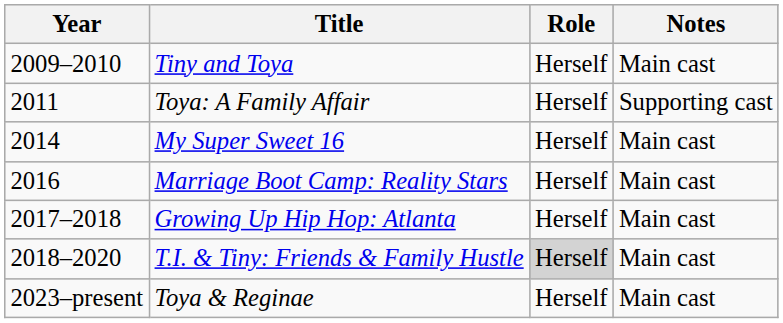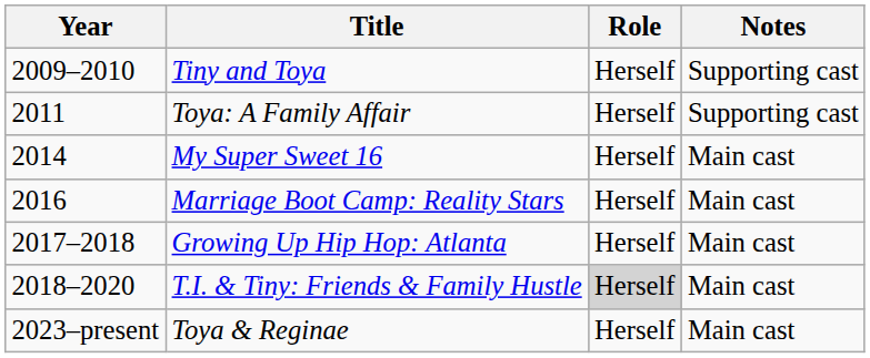 <table class="wikitable sortable">
 <tr>
 <th>Year</th>
 <th>Title</th>
 <th>Role</th>
 <th class="unsortable">Notes</th>
 </tr>
 <tr>
 <td>2009–2010</td>
 <td><em><a href='#'>Tiny and Toya</a></em></td>
 <td>Herself</td>
-<td>Main cast</td>
+<td>Supporting cast</td>
 </tr>
 <tr>
 <td>2011</td>
 <td><em>Toya: A Family Affair</em></td>
 <td>Herself</td>
 <td>Supporting cast</td>
 </tr>
 <tr>
 <td>2014</td>
 <td><em><a href='#'>My Super Sweet 16</a></em></td>
 <td>Herself</td>
 <td>Main cast</td>
 </tr>
 <tr>
 <td>2016</td>
 <td><em><a href='#'>Marriage Boot Camp: Reality Stars</a></em></td>
 <td>Herself</td>
 <td>Main cast</td>
 </tr>
 <tr>
 <td>2017–2018</td>
 <td><em><a href='#'>Growing Up Hip Hop: Atlanta</a></em></td>
 <td>Herself</td>
 <td>Main cast</td>
 </tr>
 <tr>
 <td>2018–2020</td>
 <td><em><a href='#'>T.I. & Tiny: Friends & Family Hustle</a></em></td>
 <td style="background: lightgrey;">Herself</td>
 <td>Main cast</td>
 </tr>
 <tr>
 <td>2023–present</td>
 <td><em>Toya & Reginae</em></td>
 <td>Herself</td>
 <td>Main cast</td>
 </tr>
 </table>
